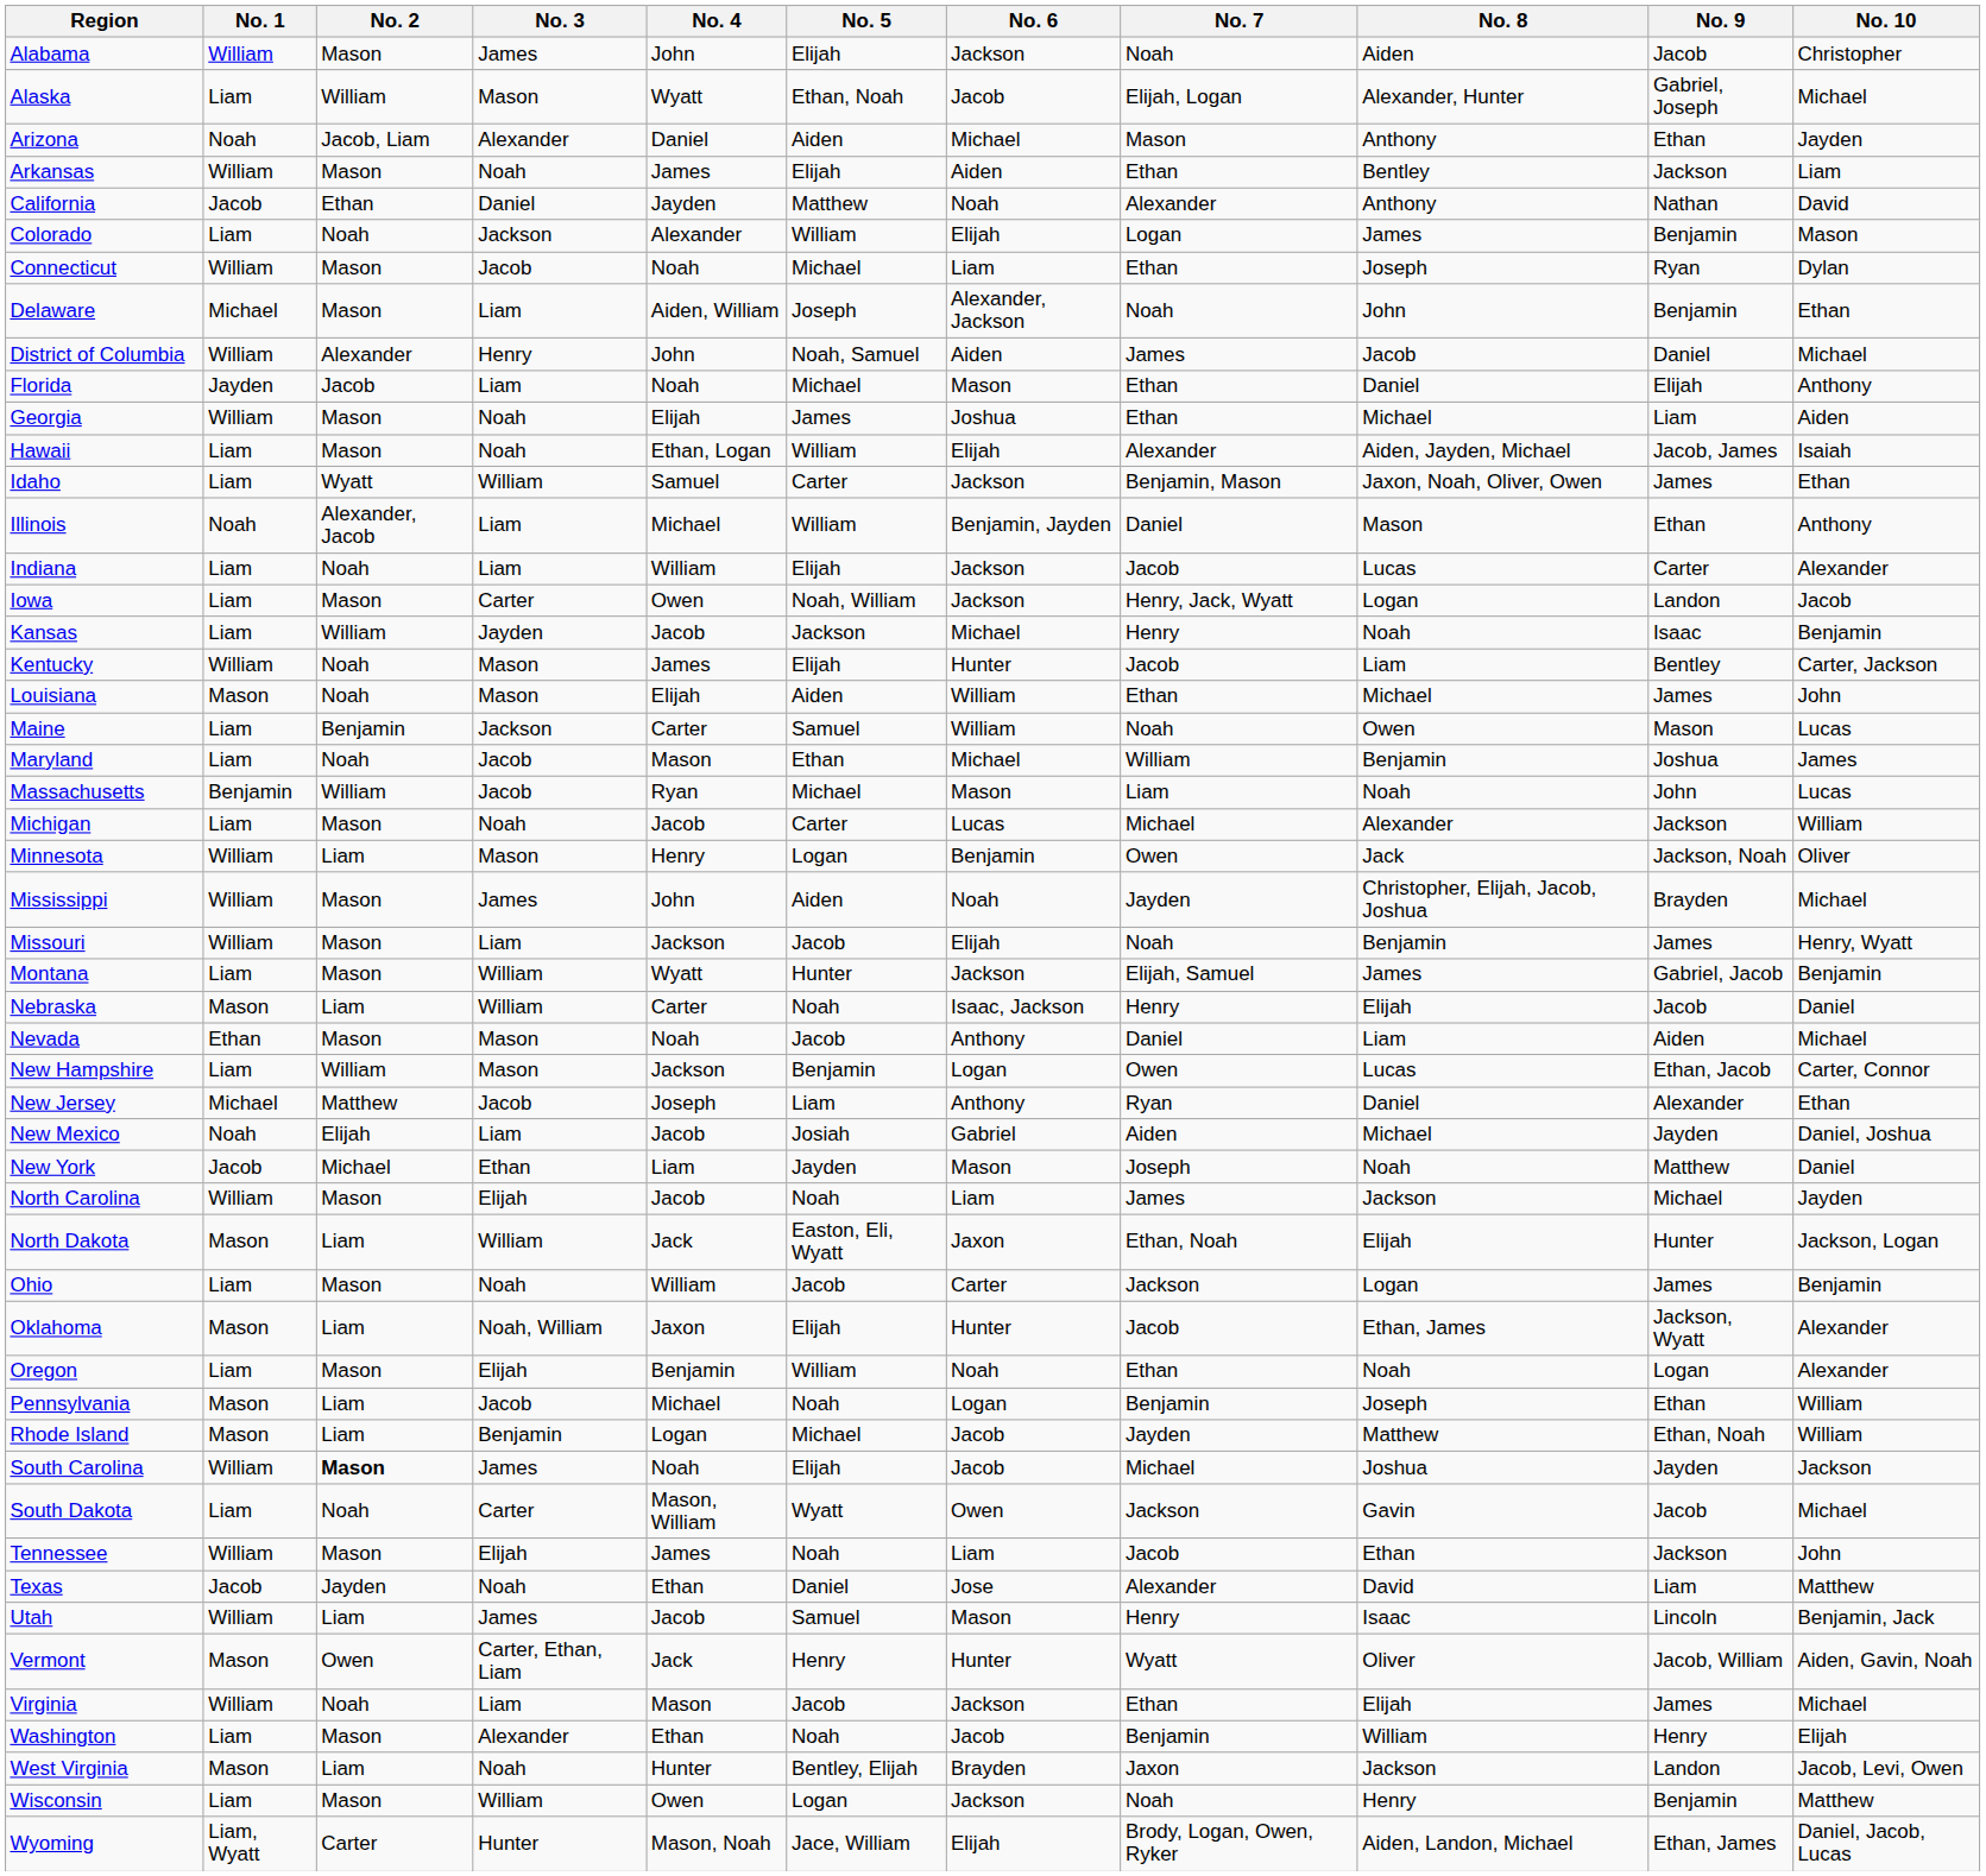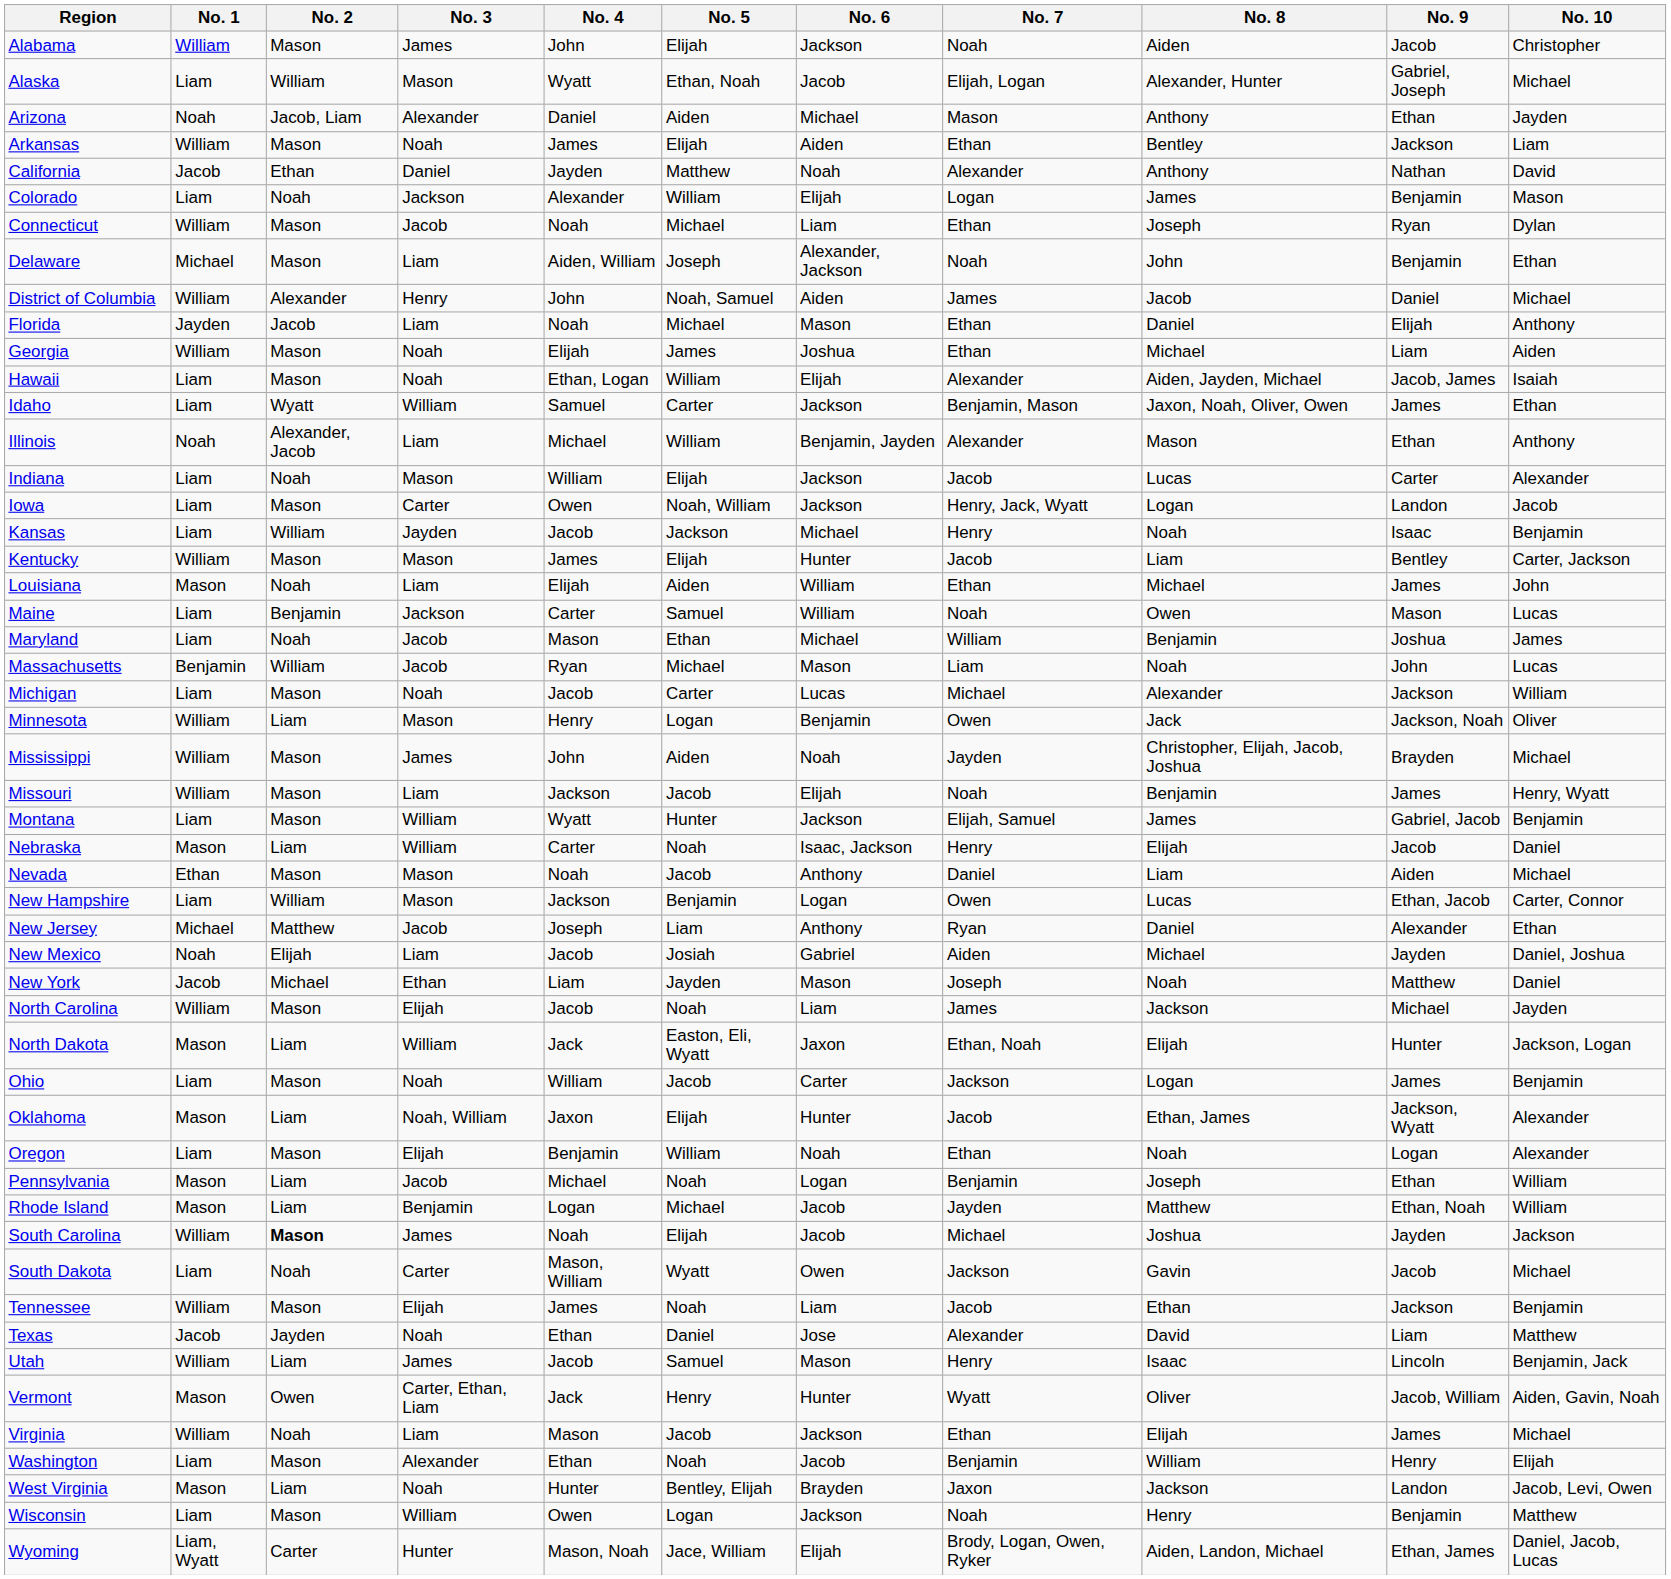 <table class="wikitable sortable mw-collapsible" style="min-width:22em">
 <tr>
 <th width=150>Region</th>
 <th>No. 1</th>
 <th>No. 2</th>
 <th>No. 3</th>
 <th>No. 4</th>
 <th>No. 5</th>
 <th>No. 6</th>
 <th>No. 7</th>
 <th>No. 8</th>
 <th>No. 9</th>
 <th>No. 10</th>
 </tr>
 <tr>
 <td><a href='#'>Alabama</a></td>
 <td><a href='#'>William</a></td>
 <td>Mason</td>
 <td>James</td>
 <td>John</td>
 <td>Elijah</td>
 <td>Jackson</td>
 <td>Noah</td>
 <td>Aiden</td>
 <td>Jacob</td>
 <td>Christopher</td>
 </tr>
 <tr>
 <td><a href='#'>Alaska</a></td>
 <td>Liam</td>
 <td>William</td>
 <td>Mason</td>
 <td>Wyatt</td>
 <td>Ethan, Noah</td>
 <td>Jacob</td>
 <td>Elijah, Logan</td>
 <td>Alexander, Hunter</td>
 <td>Gabriel, Joseph</td>
 <td>Michael</td>
 </tr>
 <tr>
 <td><a href='#'>Arizona</a></td>
 <td>Noah</td>
 <td>Jacob, Liam</td>
 <td>Alexander</td>
 <td>Daniel</td>
 <td>Aiden</td>
 <td>Michael</td>
 <td>Mason</td>
 <td>Anthony</td>
 <td>Ethan</td>
 <td>Jayden</td>
 </tr>
 <tr>
 <td><a href='#'>Arkansas</a></td>
 <td>William</td>
 <td>Mason</td>
 <td>Noah</td>
 <td>James</td>
 <td>Elijah</td>
 <td>Aiden</td>
 <td>Ethan</td>
 <td>Bentley</td>
 <td>Jackson</td>
 <td>Liam</td>
 </tr>
 <tr>
 <td><a href='#'>California</a></td>
 <td>Jacob</td>
 <td>Ethan</td>
 <td>Daniel</td>
 <td>Jayden</td>
 <td>Matthew</td>
 <td>Noah</td>
 <td>Alexander</td>
 <td>Anthony</td>
 <td>Nathan</td>
 <td>David</td>
 </tr>
 <tr>
 <td><a href='#'>Colorado</a></td>
 <td>Liam</td>
 <td>Noah</td>
 <td>Jackson</td>
 <td>Alexander</td>
 <td>William</td>
 <td>Elijah</td>
 <td>Logan</td>
 <td>James</td>
 <td>Benjamin</td>
 <td>Mason</td>
 </tr>
 <tr>
 <td><a href='#'>Connecticut</a></td>
 <td>William</td>
 <td>Mason</td>
 <td>Jacob</td>
 <td>Noah</td>
 <td>Michael</td>
 <td>Liam</td>
 <td>Ethan</td>
 <td>Joseph</td>
 <td>Ryan</td>
 <td>Dylan</td>
 </tr>
 <tr>
 <td><a href='#'>Delaware</a></td>
 <td>Michael</td>
 <td>Mason</td>
 <td>Liam</td>
 <td>Aiden, William</td>
 <td>Joseph</td>
 <td>Alexander, Jackson</td>
 <td>Noah</td>
 <td>John</td>
 <td>Benjamin</td>
 <td>Ethan</td>
 </tr>
 <tr>
 <td><a href='#'>District of Columbia</a></td>
 <td>William</td>
 <td>Alexander</td>
 <td>Henry</td>
 <td>John</td>
 <td>Noah, Samuel</td>
 <td>Aiden</td>
 <td>James</td>
 <td>Jacob</td>
 <td>Daniel</td>
 <td>Michael</td>
 </tr>
 <tr>
 <td><a href='#'>Florida</a></td>
 <td>Jayden</td>
 <td>Jacob</td>
 <td>Liam</td>
 <td>Noah</td>
 <td>Michael</td>
 <td>Mason</td>
 <td>Ethan</td>
 <td>Daniel</td>
 <td>Elijah</td>
 <td>Anthony</td>
 </tr>
 <tr>
 <td><a href='#'>Georgia</a></td>
 <td>William</td>
 <td>Mason</td>
 <td>Noah</td>
 <td>Elijah</td>
 <td>James</td>
 <td>Joshua</td>
 <td>Ethan</td>
 <td>Michael</td>
 <td>Liam</td>
 <td>Aiden</td>
 </tr>
 <tr>
 <td><a href='#'>Hawaii</a></td>
 <td>Liam</td>
 <td>Mason</td>
 <td>Noah</td>
 <td>Ethan, Logan</td>
 <td>William</td>
 <td>Elijah</td>
 <td>Alexander</td>
 <td>Aiden, Jayden, Michael</td>
 <td>Jacob, James</td>
 <td>Isaiah</td>
 </tr>
 <tr>
 <td><a href='#'>Idaho</a></td>
 <td>Liam</td>
 <td>Wyatt</td>
 <td>William</td>
 <td>Samuel</td>
 <td>Carter</td>
 <td>Jackson</td>
 <td>Benjamin, Mason</td>
 <td>Jaxon, Noah, Oliver, Owen</td>
 <td>James</td>
 <td>Ethan</td>
 </tr>
 <tr>
 <td><a href='#'>Illinois</a></td>
 <td>Noah</td>
 <td>Alexander, Jacob</td>
 <td>Liam</td>
 <td>Michael</td>
 <td>William</td>
 <td>Benjamin, Jayden</td>
-<td>Daniel</td>
+<td>Alexander</td>
 <td>Mason</td>
 <td>Ethan</td>
 <td>Anthony</td>
 </tr>
 <tr>
 <td><a href='#'>Indiana</a></td>
 <td>Liam</td>
 <td>Noah</td>
-<td>Liam</td>
+<td>Mason</td>
 <td>William</td>
 <td>Elijah</td>
 <td>Jackson</td>
 <td>Jacob</td>
 <td>Lucas</td>
 <td>Carter</td>
 <td>Alexander</td>
 </tr>
 <tr>
 <td><a href='#'>Iowa</a></td>
 <td>Liam</td>
 <td>Mason</td>
 <td>Carter</td>
 <td>Owen</td>
 <td>Noah, William</td>
 <td>Jackson</td>
 <td>Henry, Jack, Wyatt</td>
 <td>Logan</td>
 <td>Landon</td>
 <td>Jacob</td>
 </tr>
 <tr>
 <td><a href='#'>Kansas</a></td>
 <td>Liam</td>
 <td>William</td>
 <td>Jayden</td>
 <td>Jacob</td>
 <td>Jackson</td>
 <td>Michael</td>
 <td>Henry</td>
 <td>Noah</td>
 <td>Isaac</td>
 <td>Benjamin</td>
 </tr>
 <tr>
 <td><a href='#'>Kentucky</a></td>
 <td>William</td>
-<td>Noah</td>
+<td>Mason</td>
 <td>Mason</td>
 <td>James</td>
 <td>Elijah</td>
 <td>Hunter</td>
 <td>Jacob</td>
 <td>Liam</td>
 <td>Bentley</td>
 <td>Carter, Jackson</td>
 </tr>
 <tr>
 <td><a href='#'>Louisiana</a></td>
 <td>Mason</td>
 <td>Noah</td>
-<td>Mason</td>
+<td>Liam</td>
 <td>Elijah</td>
 <td>Aiden</td>
 <td>William</td>
 <td>Ethan</td>
 <td>Michael</td>
 <td>James</td>
 <td>John</td>
 </tr>
 <tr>
 <td><a href='#'>Maine</a></td>
 <td>Liam</td>
 <td>Benjamin</td>
 <td>Jackson</td>
 <td>Carter</td>
 <td>Samuel</td>
 <td>William</td>
 <td>Noah</td>
 <td>Owen</td>
 <td>Mason</td>
 <td>Lucas</td>
 </tr>
 <tr>
 <td><a href='#'>Maryland</a></td>
 <td>Liam</td>
 <td>Noah</td>
 <td>Jacob</td>
 <td>Mason</td>
 <td>Ethan</td>
 <td>Michael</td>
 <td>William</td>
 <td>Benjamin</td>
 <td>Joshua</td>
 <td>James</td>
 </tr>
 <tr>
 <td><a href='#'>Massachusetts</a></td>
 <td>Benjamin</td>
 <td>William</td>
 <td>Jacob</td>
 <td>Ryan</td>
 <td>Michael</td>
 <td>Mason</td>
 <td>Liam</td>
 <td>Noah</td>
 <td>John</td>
 <td>Lucas</td>
 </tr>
 <tr>
 <td><a href='#'>Michigan</a></td>
 <td>Liam</td>
 <td>Mason</td>
 <td>Noah</td>
 <td>Jacob</td>
 <td>Carter</td>
 <td>Lucas</td>
 <td>Michael</td>
 <td>Alexander</td>
 <td>Jackson</td>
 <td>William</td>
 </tr>
 <tr>
 <td><a href='#'>Minnesota</a></td>
 <td>William</td>
 <td>Liam</td>
 <td>Mason</td>
 <td>Henry</td>
 <td>Logan</td>
 <td>Benjamin</td>
 <td>Owen</td>
 <td>Jack</td>
 <td>Jackson, Noah</td>
 <td>Oliver</td>
 </tr>
 <tr>
 <td><a href='#'>Mississippi</a></td>
 <td>William</td>
 <td>Mason</td>
 <td>James</td>
 <td>John</td>
 <td>Aiden</td>
 <td>Noah</td>
 <td>Jayden</td>
 <td>Christopher, Elijah, Jacob, Joshua</td>
 <td>Brayden</td>
 <td>Michael</td>
 </tr>
 <tr>
 <td><a href='#'>Missouri</a></td>
 <td>William</td>
 <td>Mason</td>
 <td>Liam</td>
 <td>Jackson</td>
 <td>Jacob</td>
 <td>Elijah</td>
 <td>Noah</td>
 <td>Benjamin</td>
 <td>James</td>
 <td>Henry, Wyatt</td>
 </tr>
 <tr>
 <td><a href='#'>Montana</a></td>
 <td>Liam</td>
 <td>Mason</td>
 <td>William</td>
 <td>Wyatt</td>
 <td>Hunter</td>
 <td>Jackson</td>
 <td>Elijah, Samuel</td>
 <td>James</td>
 <td>Gabriel, Jacob</td>
 <td>Benjamin</td>
 </tr>
 <tr>
 <td><a href='#'>Nebraska</a></td>
 <td>Mason</td>
 <td>Liam</td>
 <td>William</td>
 <td>Carter</td>
 <td>Noah</td>
 <td>Isaac, Jackson</td>
 <td>Henry</td>
 <td>Elijah</td>
 <td>Jacob</td>
 <td>Daniel</td>
 </tr>
 <tr>
 <td><a href='#'>Nevada</a></td>
 <td>Ethan</td>
 <td>Mason</td>
 <td>Mason</td>
 <td>Noah</td>
 <td>Jacob</td>
 <td>Anthony</td>
 <td>Daniel</td>
 <td>Liam</td>
 <td>Aiden</td>
 <td>Michael</td>
 </tr>
 <tr>
 <td><a href='#'>New Hampshire</a></td>
 <td>Liam</td>
 <td>William</td>
 <td>Mason</td>
 <td>Jackson</td>
 <td>Benjamin</td>
 <td>Logan</td>
 <td>Owen</td>
 <td>Lucas</td>
 <td>Ethan, Jacob</td>
 <td>Carter, Connor</td>
 </tr>
 <tr>
 <td><a href='#'>New Jersey</a></td>
 <td>Michael</td>
 <td>Matthew</td>
 <td>Jacob</td>
 <td>Joseph</td>
 <td>Liam</td>
 <td>Anthony</td>
 <td>Ryan</td>
 <td>Daniel</td>
 <td>Alexander</td>
 <td>Ethan</td>
 </tr>
 <tr>
 <td><a href='#'>New Mexico</a></td>
 <td>Noah</td>
 <td>Elijah</td>
 <td>Liam</td>
 <td>Jacob</td>
 <td>Josiah</td>
 <td>Gabriel</td>
 <td>Aiden</td>
 <td>Michael</td>
 <td>Jayden</td>
 <td>Daniel, Joshua</td>
 </tr>
 <tr>
 <td><a href='#'>New York</a></td>
 <td>Jacob</td>
 <td>Michael</td>
 <td>Ethan</td>
 <td>Liam</td>
 <td>Jayden</td>
 <td>Mason</td>
 <td>Joseph</td>
 <td>Noah</td>
 <td>Matthew</td>
 <td>Daniel</td>
 </tr>
 <tr>
 <td><a href='#'>North Carolina</a></td>
 <td>William</td>
 <td>Mason</td>
 <td>Elijah</td>
 <td>Jacob</td>
 <td>Noah</td>
 <td>Liam</td>
 <td>James</td>
 <td>Jackson</td>
 <td>Michael</td>
 <td>Jayden</td>
 </tr>
 <tr>
 <td><a href='#'>North Dakota</a></td>
 <td>Mason</td>
 <td>Liam</td>
 <td>William</td>
 <td>Jack</td>
 <td>Easton, Eli, Wyatt</td>
 <td>Jaxon</td>
 <td>Ethan, Noah</td>
 <td>Elijah</td>
 <td>Hunter</td>
 <td>Jackson, Logan</td>
 </tr>
 <tr>
 <td><a href='#'>Ohio</a></td>
 <td>Liam</td>
 <td>Mason</td>
 <td>Noah</td>
 <td>William</td>
 <td>Jacob</td>
 <td>Carter</td>
 <td>Jackson</td>
 <td>Logan</td>
 <td>James</td>
 <td>Benjamin</td>
 </tr>
 <tr>
 <td><a href='#'>Oklahoma</a></td>
 <td>Mason</td>
 <td>Liam</td>
 <td>Noah, William</td>
 <td>Jaxon</td>
 <td>Elijah</td>
 <td>Hunter</td>
 <td>Jacob</td>
 <td>Ethan, James</td>
 <td>Jackson, Wyatt</td>
 <td>Alexander</td>
 </tr>
 <tr>
 <td><a href='#'>Oregon</a></td>
 <td>Liam</td>
 <td>Mason</td>
 <td>Elijah</td>
 <td>Benjamin</td>
 <td>William</td>
 <td>Noah</td>
 <td>Ethan</td>
 <td>Noah</td>
 <td>Logan</td>
 <td>Alexander</td>
 </tr>
 <tr>
 <td><a href='#'>Pennsylvania</a></td>
 <td>Mason</td>
 <td>Liam</td>
 <td>Jacob</td>
 <td>Michael</td>
 <td>Noah</td>
 <td>Logan</td>
 <td>Benjamin</td>
 <td>Joseph</td>
 <td>Ethan</td>
 <td>William</td>
 </tr>
 <tr>
 <td><a href='#'>Rhode Island</a></td>
 <td>Mason</td>
 <td>Liam</td>
 <td>Benjamin</td>
 <td>Logan</td>
 <td>Michael</td>
 <td>Jacob</td>
 <td>Jayden</td>
 <td>Matthew</td>
 <td>Ethan, Noah</td>
 <td>William</td>
 </tr>
 <tr>
 <td><a href='#'>South Carolina</a></td>
 <td>William</td>
 <td><strong>Mason</strong></td>
 <td>James</td>
 <td>Noah</td>
 <td>Elijah</td>
 <td>Jacob</td>
 <td>Michael</td>
 <td>Joshua</td>
 <td>Jayden</td>
 <td>Jackson</td>
 </tr>
 <tr>
 <td><a href='#'>South Dakota</a></td>
 <td>Liam</td>
 <td>Noah</td>
 <td>Carter</td>
 <td>Mason, William</td>
 <td>Wyatt</td>
 <td>Owen</td>
 <td>Jackson</td>
 <td>Gavin</td>
 <td>Jacob</td>
 <td>Michael</td>
 </tr>
 <tr>
 <td><a href='#'>Tennessee</a></td>
 <td>William</td>
 <td>Mason</td>
 <td>Elijah</td>
 <td>James</td>
 <td>Noah</td>
 <td>Liam</td>
 <td>Jacob</td>
 <td>Ethan</td>
 <td>Jackson</td>
-<td>John</td>
+<td>Benjamin</td>
 </tr>
 <tr>
 <td><a href='#'>Texas</a></td>
 <td>Jacob</td>
 <td>Jayden</td>
 <td>Noah</td>
 <td>Ethan</td>
 <td>Daniel</td>
 <td>Jose</td>
 <td>Alexander</td>
 <td>David</td>
 <td>Liam</td>
 <td>Matthew</td>
 </tr>
 <tr>
 <td><a href='#'>Utah</a></td>
 <td>William</td>
 <td>Liam</td>
 <td>James</td>
 <td>Jacob</td>
 <td>Samuel</td>
 <td>Mason</td>
 <td>Henry</td>
 <td>Isaac</td>
 <td>Lincoln</td>
 <td>Benjamin, Jack</td>
 </tr>
 <tr>
 <td><a href='#'>Vermont</a></td>
 <td>Mason</td>
 <td>Owen</td>
 <td>Carter, Ethan, Liam</td>
 <td>Jack</td>
 <td>Henry</td>
 <td>Hunter</td>
 <td>Wyatt</td>
 <td>Oliver</td>
 <td>Jacob, William</td>
 <td>Aiden, Gavin, Noah</td>
 </tr>
 <tr>
 <td><a href='#'>Virginia</a></td>
 <td>William</td>
 <td>Noah</td>
 <td>Liam</td>
 <td>Mason</td>
 <td>Jacob</td>
 <td>Jackson</td>
 <td>Ethan</td>
 <td>Elijah</td>
 <td>James</td>
 <td>Michael</td>
 </tr>
 <tr>
 <td><a href='#'>Washington</a></td>
 <td>Liam</td>
 <td>Mason</td>
 <td>Alexander</td>
 <td>Ethan</td>
 <td>Noah</td>
 <td>Jacob</td>
 <td>Benjamin</td>
 <td>William</td>
 <td>Henry</td>
 <td>Elijah</td>
 </tr>
 <tr>
 <td><a href='#'>West Virginia</a></td>
 <td>Mason</td>
 <td>Liam</td>
 <td>Noah</td>
 <td>Hunter</td>
 <td>Bentley, Elijah</td>
 <td>Brayden</td>
 <td>Jaxon</td>
 <td>Jackson</td>
 <td>Landon</td>
 <td>Jacob, Levi, Owen</td>
 </tr>
 <tr>
 <td><a href='#'>Wisconsin</a></td>
 <td>Liam</td>
 <td>Mason</td>
 <td>William</td>
 <td>Owen</td>
 <td>Logan</td>
 <td>Jackson</td>
 <td>Noah</td>
 <td>Henry</td>
 <td>Benjamin</td>
 <td>Matthew</td>
 </tr>
 <tr>
 <td><a href='#'>Wyoming</a></td>
 <td>Liam, Wyatt</td>
 <td>Carter</td>
 <td>Hunter</td>
 <td>Mason, Noah</td>
 <td>Jace, William</td>
 <td>Elijah</td>
 <td>Brody, Logan, Owen, Ryker</td>
 <td>Aiden, Landon, Michael</td>
 <td>Ethan, James</td>
 <td>Daniel, Jacob, Lucas</td>
 </tr>
 <tr>
 </tr>
 </table>
